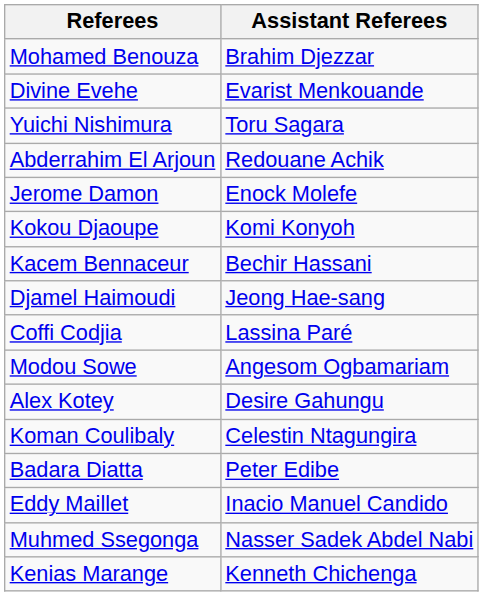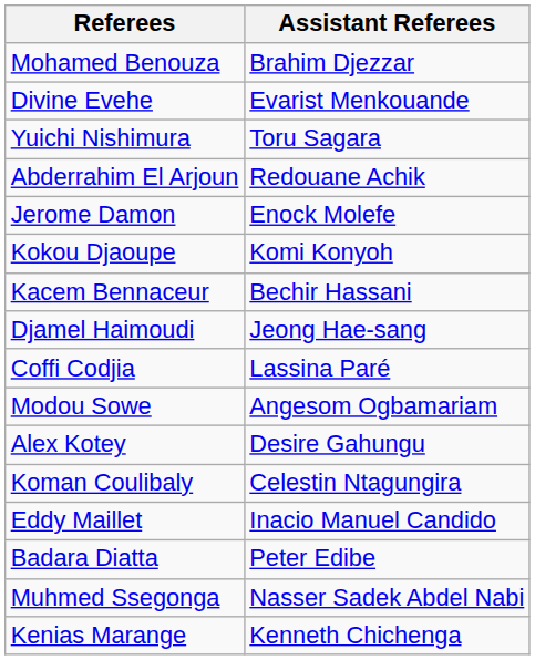 <table class="wikitable">
 <tr>
 <th>Referees</th>
 <th>Assistant Referees</th>
 </tr>
 <tr>
 <td> <a href='#'>Mohamed Benouza</a></td>
 <td> <a href='#'>Brahim Djezzar</a></td>
 </tr>
 <tr>
 <td> <a href='#'>Divine Evehe</a></td>
 <td> <a href='#'>Evarist Menkouande</a></td>
 </tr>
 <tr>
 <td> <a href='#'>Yuichi Nishimura</a></td>
 <td> <a href='#'>Toru Sagara</a></td>
 </tr>
 <tr>
 <td> <a href='#'>Abderrahim El Arjoun</a></td>
 <td> <a href='#'>Redouane Achik</a></td>
 </tr>
 <tr>
 <td> <a href='#'>Jerome Damon</a></td>
 <td> <a href='#'>Enock Molefe</a></td>
 </tr>
 <tr>
 <td> <a href='#'>Kokou Djaoupe</a></td>
 <td> <a href='#'>Komi Konyoh</a></td>
 </tr>
 <tr>
 <td> <a href='#'>Kacem Bennaceur</a></td>
 <td> <a href='#'>Bechir Hassani</a></td>
 </tr>
 <tr>
 <td> <a href='#'>Djamel Haimoudi</a></td>
 <td> <a href='#'>Jeong Hae-sang</a></td>
 </tr>
 <tr>
 <td> <a href='#'>Coffi Codjia</a></td>
 <td> <a href='#'>Lassina Paré</a></td>
 </tr>
 <tr>
 <td> <a href='#'>Modou Sowe</a></td>
 <td> <a href='#'>Angesom Ogbamariam</a></td>
 </tr>
 <tr>
 <td> <a href='#'>Alex Kotey</a></td>
 <td> <a href='#'>Desire Gahungu</a></td>
 </tr>
 <tr>
 <td> <a href='#'>Koman Coulibaly</a></td>
 <td> <a href='#'>Celestin Ntagungira</a></td>
 </tr>
 <tr>
+<td> <a href='#'>Eddy Maillet</a></td>
+<td> <a href='#'>Inacio Manuel Candido</a></td>
+</tr>
+<tr>
 <td> <a href='#'>Badara Diatta</a></td>
 <td> <a href='#'>Peter Edibe</a></td>
-</tr>
-<tr>
-<td> <a href='#'>Eddy Maillet</a></td>
-<td> <a href='#'>Inacio Manuel Candido</a></td>
 </tr>
 <tr>
 <td> <a href='#'>Muhmed Ssegonga</a></td>
 <td> <a href='#'>Nasser Sadek Abdel Nabi</a></td>
 </tr>
 <tr>
 <td> <a href='#'>Kenias Marange</a></td>
 <td> <a href='#'>Kenneth Chichenga</a></td>
 </tr>
 </table>
